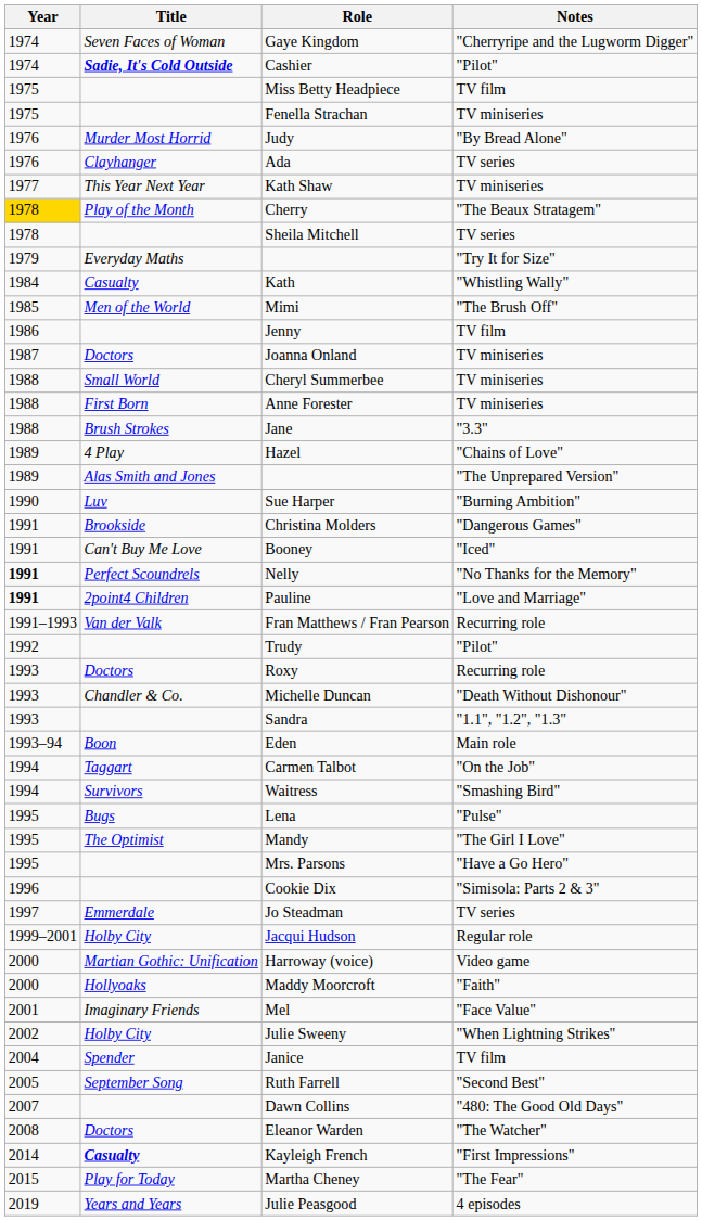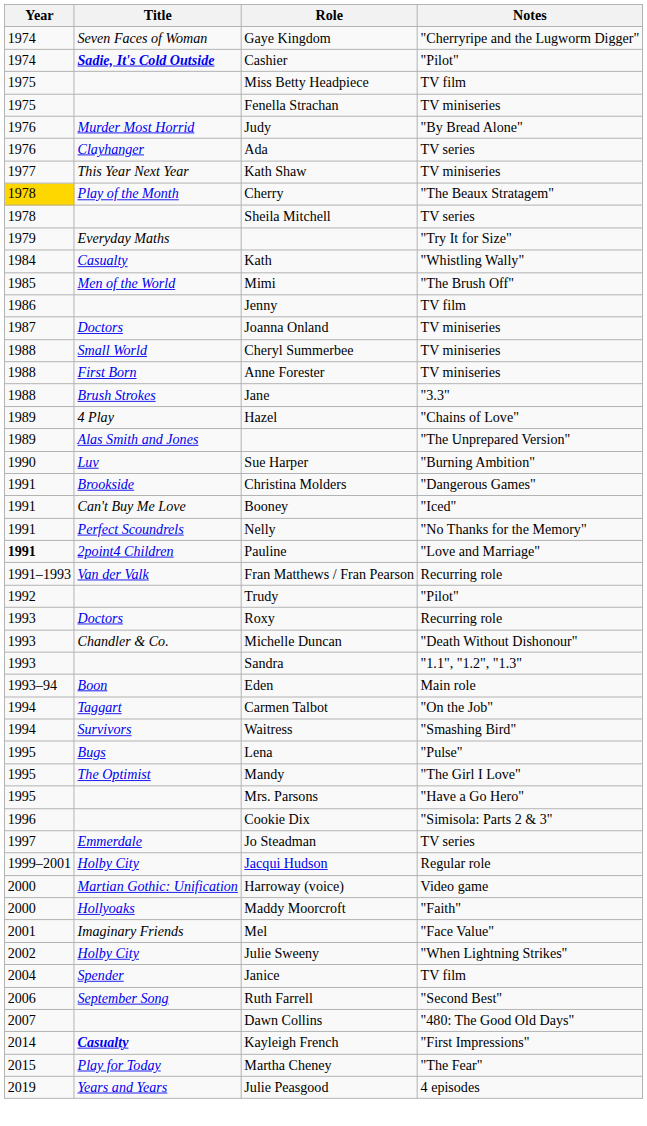 <table class="wikitable sortable">
 <tr>
 <th>Year</th>
 <th>Title</th>
 <th>Role</th>
 <th class="unsortable">Notes</th>
 </tr>
 <tr>
 <td>1974</td>
 <td><em>Seven Faces of Woman</em></td>
 <td>Gaye Kingdom</td>
 <td>"Cherryripe and the Lugworm Digger"</td>
 </tr>
 <tr>
 <td>1974</td>
 <td><strong><em><a href='#'>Sadie, It's Cold Outside</a></em></strong></td>
 <td>Cashier</td>
 <td>"Pilot"</td>
 </tr>
 <tr>
 <td>1975</td>
 <td><em></em></td>
 <td>Miss Betty Headpiece</td>
 <td>TV film</td>
 </tr>
 <tr>
 <td>1975</td>
 <td><em></em></td>
 <td>Fenella Strachan</td>
 <td>TV miniseries</td>
 </tr>
 <tr>
 <td>1976</td>
 <td><em><a href='#'>Murder Most Horrid</a></em></td>
 <td>Judy</td>
 <td>"By Bread Alone"</td>
 </tr>
 <tr>
 <td>1976</td>
 <td><em><a href='#'>Clayhanger</a></em></td>
 <td>Ada</td>
 <td>TV series</td>
 </tr>
 <tr>
 <td>1977</td>
 <td><em>This Year Next Year</em></td>
 <td>Kath Shaw</td>
 <td>TV miniseries</td>
 </tr>
 <tr>
 <td style="background: gold;">1978</td>
 <td><em><a href='#'>Play of the Month</a></em></td>
 <td>Cherry</td>
 <td>"The Beaux Stratagem"</td>
 </tr>
 <tr>
 <td>1978</td>
 <td><em></em></td>
 <td>Sheila Mitchell</td>
 <td>TV series</td>
 </tr>
 <tr>
 <td>1979</td>
 <td><em>Everyday Maths</em></td>
 <td></td>
 <td>"Try It for Size"</td>
 </tr>
 <tr>
 <td>1984</td>
 <td><em><a href='#'>Casualty</a></em></td>
 <td>Kath</td>
 <td>"Whistling Wally"</td>
 </tr>
 <tr>
 <td>1985</td>
 <td><em><a href='#'>Men of the World</a></em></td>
 <td>Mimi</td>
 <td>"The Brush Off"</td>
 </tr>
 <tr>
 <td>1986</td>
 <td><em></em></td>
 <td>Jenny</td>
 <td>TV film</td>
 </tr>
 <tr>
 <td>1987</td>
 <td><em><a href='#'>Doctors</a></em></td>
 <td>Joanna Onland</td>
 <td>TV miniseries</td>
 </tr>
 <tr>
 <td>1988</td>
 <td><em><a href='#'>Small World</a></em></td>
 <td>Cheryl Summerbee</td>
 <td>TV miniseries</td>
 </tr>
 <tr>
 <td>1988</td>
 <td><em><a href='#'>First Born</a></em></td>
 <td>Anne Forester</td>
 <td>TV miniseries</td>
 </tr>
 <tr>
 <td>1988</td>
 <td><em><a href='#'>Brush Strokes</a></em></td>
 <td>Jane</td>
 <td>"3.3"</td>
 </tr>
 <tr>
 <td>1989</td>
 <td><em>4 Play</em></td>
 <td>Hazel</td>
 <td>"Chains of Love"</td>
 </tr>
 <tr>
 <td>1989</td>
 <td><em><a href='#'>Alas Smith and Jones</a></em></td>
 <td></td>
 <td>"The Unprepared Version"</td>
 </tr>
 <tr>
 <td>1990</td>
 <td><em><a href='#'>Luv</a></em></td>
 <td>Sue Harper</td>
 <td>"Burning Ambition"</td>
 </tr>
 <tr>
 <td>1991</td>
 <td><em><a href='#'>Brookside</a></em></td>
 <td>Christina Molders</td>
 <td>"Dangerous Games"</td>
 </tr>
 <tr>
 <td>1991</td>
 <td><em>Can't Buy Me Love</em></td>
 <td>Booney</td>
 <td>"Iced"</td>
 </tr>
 <tr>
-<td><strong>1991</strong></td>
+<td>1991</td>
 <td><em><a href='#'>Perfect Scoundrels</a></em></td>
 <td>Nelly</td>
 <td>"No Thanks for the Memory"</td>
 </tr>
 <tr>
 <td><strong>1991</strong></td>
 <td><em><a href='#'>2point4 Children</a></em></td>
 <td>Pauline</td>
 <td>"Love and Marriage"</td>
 </tr>
 <tr>
 <td>1991–1993</td>
 <td><em><a href='#'>Van der Valk</a></em></td>
 <td>Fran Matthews / Fran Pearson</td>
 <td>Recurring role</td>
 </tr>
 <tr>
 <td>1992</td>
 <td><em></em></td>
 <td>Trudy</td>
 <td>"Pilot"</td>
 </tr>
 <tr>
 <td>1993</td>
 <td><em><a href='#'>Doctors</a></em></td>
 <td>Roxy</td>
 <td>Recurring role</td>
 </tr>
 <tr>
 <td>1993</td>
 <td><em>Chandler & Co.</em></td>
 <td>Michelle Duncan</td>
 <td>"Death Without Dishonour"</td>
 </tr>
 <tr>
 <td>1993</td>
 <td><em></em></td>
 <td>Sandra</td>
 <td>"1.1", "1.2", "1.3"</td>
 </tr>
 <tr>
 <td>1993–94</td>
 <td><em><a href='#'>Boon</a></em></td>
 <td>Eden</td>
 <td>Main role</td>
 </tr>
 <tr>
 <td>1994</td>
 <td><em><a href='#'>Taggart</a></em></td>
 <td>Carmen Talbot</td>
 <td>"On the Job"</td>
 </tr>
 <tr>
 <td>1994</td>
 <td><em><a href='#'>Survivors</a></em></td>
 <td>Waitress</td>
 <td>"Smashing Bird"</td>
 </tr>
 <tr>
 <td>1995</td>
 <td><em><a href='#'>Bugs</a></em></td>
 <td>Lena</td>
 <td>"Pulse"</td>
 </tr>
 <tr>
 <td>1995</td>
 <td><a href='#'><em>The Optimist</em></a></td>
 <td>Mandy</td>
 <td>"The Girl I Love"</td>
 </tr>
 <tr>
 <td>1995</td>
 <td><em></em></td>
 <td>Mrs. Parsons</td>
 <td>"Have a Go Hero"</td>
 </tr>
 <tr>
 <td>1996</td>
 <td><em></em></td>
 <td>Cookie Dix</td>
 <td>"Simisola: Parts 2 & 3"</td>
 </tr>
 <tr>
 <td>1997</td>
 <td><em><a href='#'>Emmerdale</a></em></td>
 <td>Jo Steadman</td>
 <td>TV series</td>
 </tr>
 <tr>
 <td>1999–2001</td>
 <td><em><a href='#'>Holby City</a></em></td>
 <td><a href='#'>Jacqui Hudson</a></td>
 <td>Regular role</td>
 </tr>
 <tr>
 <td>2000</td>
 <td><em><a href='#'>Martian Gothic: Unification</a></em></td>
 <td>Harroway (voice)</td>
 <td>Video game</td>
 </tr>
 <tr>
 <td>2000</td>
 <td><em><a href='#'>Hollyoaks</a></em></td>
 <td>Maddy Moorcroft</td>
 <td>"Faith"</td>
 </tr>
 <tr>
 <td>2001</td>
 <td><em>Imaginary Friends</em></td>
 <td>Mel</td>
 <td>"Face Value"</td>
 </tr>
 <tr>
 <td>2002</td>
 <td><em><a href='#'>Holby City</a></em></td>
 <td>Julie Sweeny</td>
 <td>"When Lightning Strikes"</td>
 </tr>
 <tr>
 <td>2004</td>
 <td><em><a href='#'>Spender</a></em></td>
 <td>Janice</td>
 <td>TV film</td>
 </tr>
 <tr>
-<td>2005</td>
+<td>2006</td>
 <td><em><a href='#'>September Song</a></em></td>
 <td>Ruth Farrell</td>
 <td>"Second Best"</td>
 </tr>
 <tr>
 <td>2007</td>
 <td><em></em></td>
 <td>Dawn Collins</td>
 <td>"480: The Good Old Days"</td>
-</tr>
-<tr>
-<td>2008</td>
-<td><em><a href='#'>Doctors</a></em></td>
-<td>Eleanor Warden</td>
-<td>"The Watcher"</td>
 </tr>
 <tr>
 <td>2014</td>
 <td><strong><em><a href='#'>Casualty</a></em></strong></td>
 <td>Kayleigh French</td>
 <td>"First Impressions"</td>
 </tr>
 <tr>
 <td>2015</td>
 <td><em><a href='#'>Play for Today</a></em></td>
 <td>Martha Cheney</td>
 <td>"The Fear"</td>
 </tr>
 <tr>
 <td>2019</td>
 <td><em><a href='#'>Years and Years</a></em></td>
 <td>Julie Peasgood</td>
 <td>4 episodes</td>
 </tr>
 </table>
